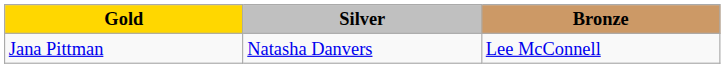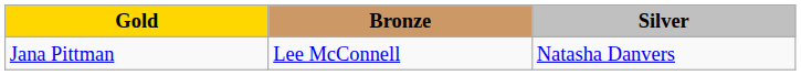 <table class="wikitable" style="text-align:left">
 <tr align="center">
 <td width=200 bgcolor=gold><strong>Gold</strong></td>
+<td width=200 bgcolor=CC9966><strong>Bronze</strong></td>
 <td width=200 bgcolor=silver><strong>Silver</strong></td>
-<td width=200 bgcolor=CC9966><strong>Bronze</strong></td>
 </tr>
 <tr>
 <td><a href='#'>Jana Pittman</a><br><em></em></td>
+<td><a href='#'>Lee McConnell</a><br><em></em></td>
 <td><a href='#'>Natasha Danvers</a><br><em></em></td>
-<td><a href='#'>Lee McConnell</a><br><em></em></td>
 </tr>
 </table>
